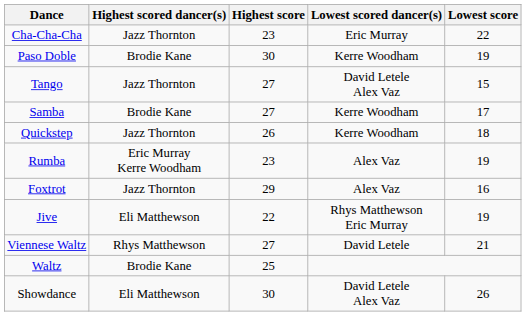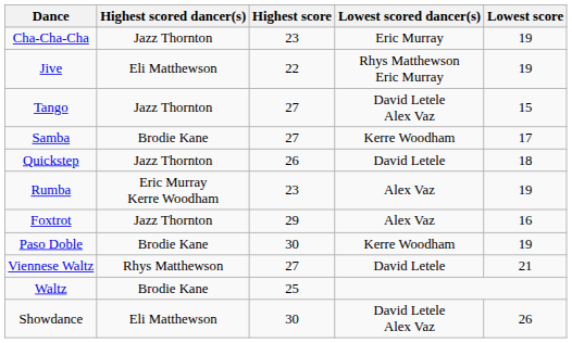 <table class="wikitable sortable" style="text-align:center; white-space:nowrap;  font-size:97%;">
 <tr>
 <th>Dance</th>
 <th class="sortable">Highest scored dancer(s)</th>
 <th>Highest score</th>
 <th class="sortable">Lowest scored dancer(s)</th>
 <th>Lowest score</th>
 </tr>
 <tr>
 <td><a href='#'>Cha-Cha-Cha</a></td>
 <td>Jazz Thornton</td>
 <td>23</td>
 <td>Eric Murray</td>
-<td>22</td>
+<td>19</td>
 </tr>
 <tr>
-<td><a href='#'>Paso Doble</a></td>
-<td>Brodie Kane</td>
-<td>30</td>
-<td>Kerre Woodham</td>
+<td><a href='#'>Jive</a></td>
+<td>Eli Matthewson</td>
+<td>22</td>
+<td>Rhys Matthewson<br>Eric Murray</td>
 <td>19</td>
 </tr>
 <tr>
 <td><a href='#'>Tango</a></td>
 <td>Jazz Thornton</td>
 <td>27</td>
 <td>David Letele<br>Alex Vaz</td>
 <td>15</td>
 </tr>
 <tr>
 <td><a href='#'>Samba</a></td>
 <td>Brodie Kane</td>
 <td>27</td>
 <td>Kerre Woodham</td>
 <td>17</td>
 </tr>
 <tr>
 <td><a href='#'>Quickstep</a></td>
 <td>Jazz Thornton</td>
 <td>26</td>
-<td>Kerre Woodham</td>
+<td>David Letele</td>
 <td>18</td>
 </tr>
 <tr>
 <td><a href='#'>Rumba</a></td>
 <td>Eric Murray<br>Kerre Woodham</td>
 <td>23</td>
 <td>Alex Vaz</td>
 <td>19</td>
 </tr>
 <tr>
 <td><a href='#'>Foxtrot</a></td>
 <td>Jazz Thornton</td>
 <td>29</td>
 <td>Alex Vaz</td>
 <td>16</td>
 </tr>
 <tr>
-<td><a href='#'>Jive</a></td>
-<td>Eli Matthewson</td>
-<td>22</td>
-<td>Rhys Matthewson<br>Eric Murray</td>
+<td><a href='#'>Paso Doble</a></td>
+<td>Brodie Kane</td>
+<td>30</td>
+<td>Kerre Woodham</td>
 <td>19</td>
 </tr>
 <tr>
 <td><a href='#'>Viennese Waltz</a></td>
 <td>Rhys Matthewson</td>
 <td>27</td>
 <td>David Letele</td>
 <td>21</td>
 </tr>
 <tr>
 <td><a href='#'>Waltz</a></td>
 <td>Brodie Kane</td>
 <td>25</td>
 <td colspan="2"></td>
 </tr>
 <tr>
 <td>Showdance</td>
 <td>Eli Matthewson</td>
 <td>30</td>
 <td>David Letele<br>Alex Vaz</td>
 <td>26</td>
 </tr>
 </table>
